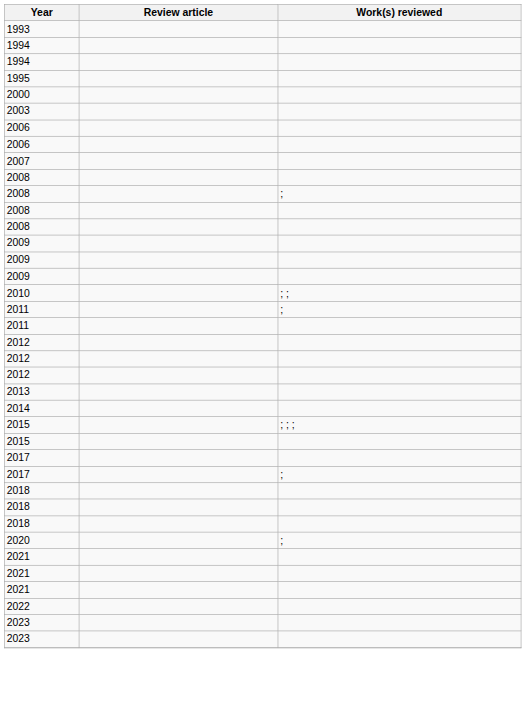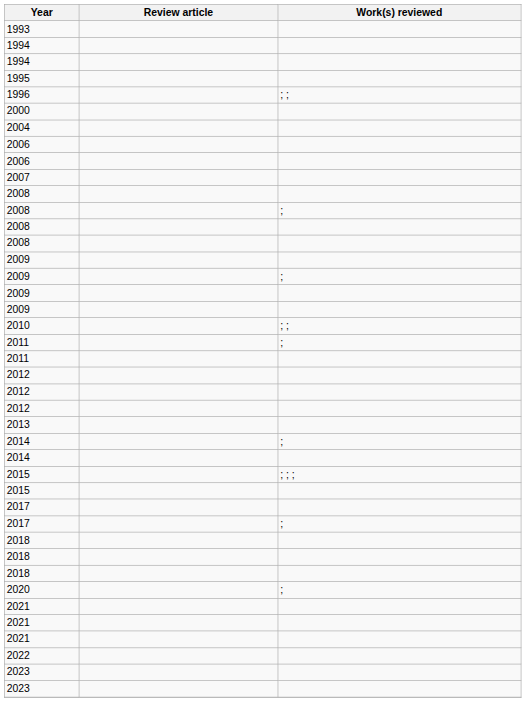 <table class='wikitable sortable' width='90%'>
 <tr>
 <th>Year</th>
 <th class='unsortable'>Review article</th>
 <th class='unsortable'>Work(s) reviewed</th>
 </tr>
 <tr>
 <td>1993</td>
 <td></td>
 <td></td>
 </tr>
 <tr>
 <td>1994</td>
 <td></td>
 <td></td>
 </tr>
 <tr>
 <td>1994</td>
 <td></td>
 <td></td>
 </tr>
 <tr>
 <td>1995</td>
 <td></td>
 <td></td>
 </tr>
 <tr>
+<td>1996</td>
+<td></td>
+<td>; ; </td>
+</tr>
+<tr>
 <td>2000</td>
 <td></td>
 <td></td>
 </tr>
 <tr>
-<td>2003</td>
+<td>2004</td>
 <td></td>
 <td></td>
 </tr>
 <tr>
 <td>2006</td>
 <td></td>
 <td></td>
 </tr>
 <tr>
 <td>2006</td>
 <td></td>
 <td></td>
 </tr>
 <tr>
 <td>2007</td>
 <td></td>
 <td></td>
 </tr>
 <tr>
 <td>2008</td>
 <td></td>
 <td></td>
 </tr>
 <tr>
 <td>2008</td>
 <td></td>
 <td>;  </td>
 </tr>
 <tr>
 <td>2008</td>
 <td></td>
 <td></td>
 </tr>
 <tr>
 <td>2008</td>
 <td></td>
 <td></td>
 </tr>
 <tr>
 <td>2009</td>
 <td></td>
 <td></td>
 </tr>
 <tr>
 <td>2009</td>
 <td></td>
+<td>;  </td>
+</tr>
+<tr>
+<td>2009</td>
+<td></td>
 <td></td>
 </tr>
 <tr>
 <td>2009</td>
 <td></td>
 <td></td>
 </tr>
 <tr>
 <td>2010</td>
 <td></td>
 <td>;  ;  </td>
 </tr>
 <tr>
 <td>2011</td>
 <td></td>
 <td>;  </td>
 </tr>
 <tr>
 <td>2011</td>
 <td></td>
 <td></td>
 </tr>
 <tr>
 <td>2012</td>
 <td></td>
 <td></td>
 </tr>
 <tr>
 <td>2012</td>
 <td></td>
 <td></td>
 </tr>
 <tr>
 <td>2012</td>
 <td></td>
 <td></td>
 </tr>
 <tr>
 <td>2013</td>
 <td></td>
 <td></td>
+</tr>
+<tr>
+<td>2014</td>
+<td></td>
+<td>;  </td>
 </tr>
 <tr>
 <td>2014</td>
 <td></td>
 <td></td>
 </tr>
 <tr>
 <td>2015</td>
 <td></td>
 <td>;  ;  ;  </td>
 </tr>
 <tr>
 <td>2015</td>
 <td></td>
 <td></td>
 </tr>
 <tr>
 <td>2017</td>
 <td></td>
 <td></td>
 </tr>
 <tr>
 <td>2017</td>
 <td></td>
 <td>;  </td>
 </tr>
 <tr>
 <td>2018</td>
 <td></td>
 <td></td>
 </tr>
 <tr>
 <td>2018</td>
 <td></td>
 <td></td>
 </tr>
 <tr>
 <td>2018</td>
 <td></td>
 <td></td>
 </tr>
 <tr>
 <td>2020</td>
 <td></td>
 <td>; </td>
 </tr>
 <tr>
 <td>2021</td>
 <td></td>
 <td></td>
 </tr>
 <tr>
 <td>2021</td>
 <td></td>
 <td></td>
 </tr>
 <tr>
 <td>2021</td>
 <td></td>
 <td></td>
 </tr>
 <tr>
 <td>2022</td>
 <td></td>
 <td></td>
 </tr>
 <tr>
 <td>2023</td>
 <td></td>
 <td></td>
 </tr>
 <tr>
 <td>2023</td>
 <td></td>
 <td></td>
 </tr>
 <tr>
 </tr>
 </table>
